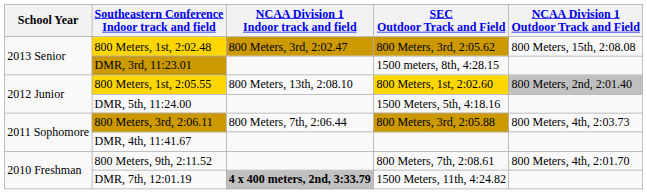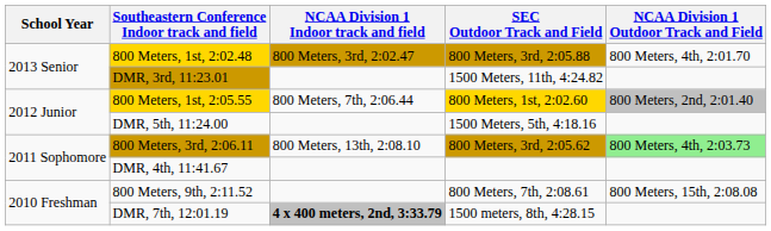 <table class="wikitable sortable">
 <tr>
 <th>School Year</th>
 <th><a href='#'>Southeastern Conference</a><br><a href='#'>Indoor track and field</a></th>
 <th><a href='#'>NCAA Division 1</a><br><a href='#'>Indoor track and field</a></th>
 <th><a href='#'>SEC</a><br><a href='#'>Outdoor Track and Field</a></th>
 <th><a href='#'>NCAA Division 1</a><br><a href='#'>Outdoor Track and Field</a></th>
 </tr>
 <tr>
 <td rowspan=2>2013 Senior</td>
 <td bgcolor="gold">800 Meters, 1st, 2:02.48</td>
 <td bgcolor="cc9900">800 Meters, 3rd, 2:02.47</td>
-<td bgcolor="cc9900">800 Meters, 3rd, 2:05.62</td>
-<td>800 Meters, 15th, 2:08.08</td>
+<td bgcolor="cc9900">800 Meters, 3rd, 2:05.88</td>
+<td>800 Meters, 4th, 2:01.70</td>
 </tr>
 <tr>
 <td bgcolor="cc9900">DMR, 3rd, 11:23.01</td>
 <td></td>
-<td>1500 meters, 8th, 4:28.15</td>
+<td>1500 Meters, 11th, 4:24.82</td>
 <td></td>
 </tr>
 <tr>
 <td rowspan=2>2012 Junior</td>
 <td bgcolor="gold">800 Meters, 1st, 2:05.55</td>
-<td>800 Meters, 13th, 2:08.10</td>
+<td>800 Meters, 7th, 2:06.44</td>
 <td bgcolor="gold">800 Meters, 1st, 2:02.60</td>
 <td bgcolor="silver">800 Meters, 2nd, 2:01.40</td>
 </tr>
 <tr>
 <td>DMR, 5th, 11:24.00</td>
 <td></td>
 <td>1500 Meters, 5th, 4:18.16</td>
 <td></td>
 </tr>
 <tr>
 <td rowspan=2>2011 Sophomore</td>
 <td bgcolor="cc9900">800 Meters, 3rd, 2:06.11</td>
-<td>800 Meters, 7th, 2:06.44</td>
-<td bgcolor="cc9900">800 Meters, 3rd, 2:05.88</td>
-<td>800 Meters, 4th, 2:03.73</td>
+<td>800 Meters, 13th, 2:08.10</td>
+<td bgcolor="cc9900">800 Meters, 3rd, 2:05.62</td>
+<td style="background: lightgreen;">800 Meters, 4th, 2:03.73</td>
 </tr>
 <tr>
 <td>DMR, 4th, 11:41.67</td>
 <td></td>
 <td></td>
 <td></td>
 </tr>
 <tr>
 <td rowspan=2>2010 Freshman</td>
 <td>800 Meters, 9th, 2:11.52</td>
 <td></td>
 <td>800 Meters, 7th, 2:08.61</td>
-<td>800 Meters, 4th, 2:01.70</td>
+<td>800 Meters, 15th, 2:08.08</td>
 </tr>
 <tr>
 <td>DMR, 7th, 12:01.19</td>
 <td bgcolor="silver"><strong>4 x 400 meters, 2nd, 3:33.79</strong></td>
-<td>1500 Meters, 11th, 4:24.82</td>
+<td>1500 meters, 8th, 4:28.15</td>
 <td></td>
 </tr>
 </table>
